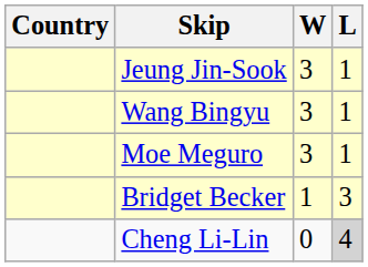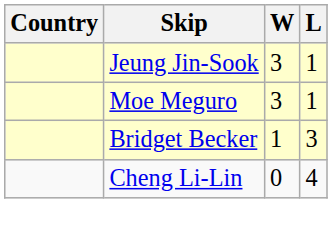 <table class="wikitable">
 <tr>
 <th>Country</th>
 <th>Skip</th>
 <th>W</th>
 <th>L</th>
 </tr>
 <tr bgcolor=#ffffcc>
 <td></td>
 <td><a href='#'>Jeung Jin-Sook</a></td>
-<td>3</td>
-<td>1</td>
-</tr>
-<tr bgcolor=#ffffcc>
-<td></td>
-<td><a href='#'>Wang Bingyu</a></td>
 <td>3</td>
 <td>1</td>
 </tr>
 <tr bgcolor=#ffffcc>
 <td></td>
 <td><a href='#'>Moe Meguro</a></td>
 <td>3</td>
 <td>1</td>
 </tr>
 <tr bgcolor=#ffffcc>
 <td></td>
 <td><a href='#'>Bridget Becker</a></td>
 <td>1</td>
 <td>3</td>
 </tr>
 <tr>
 <td></td>
 <td><a href='#'>Cheng Li-Lin</a></td>
 <td>0</td>
-<td style="background: lightgrey;">4</td>
+<td>4</td>
 </tr>
 </table>
